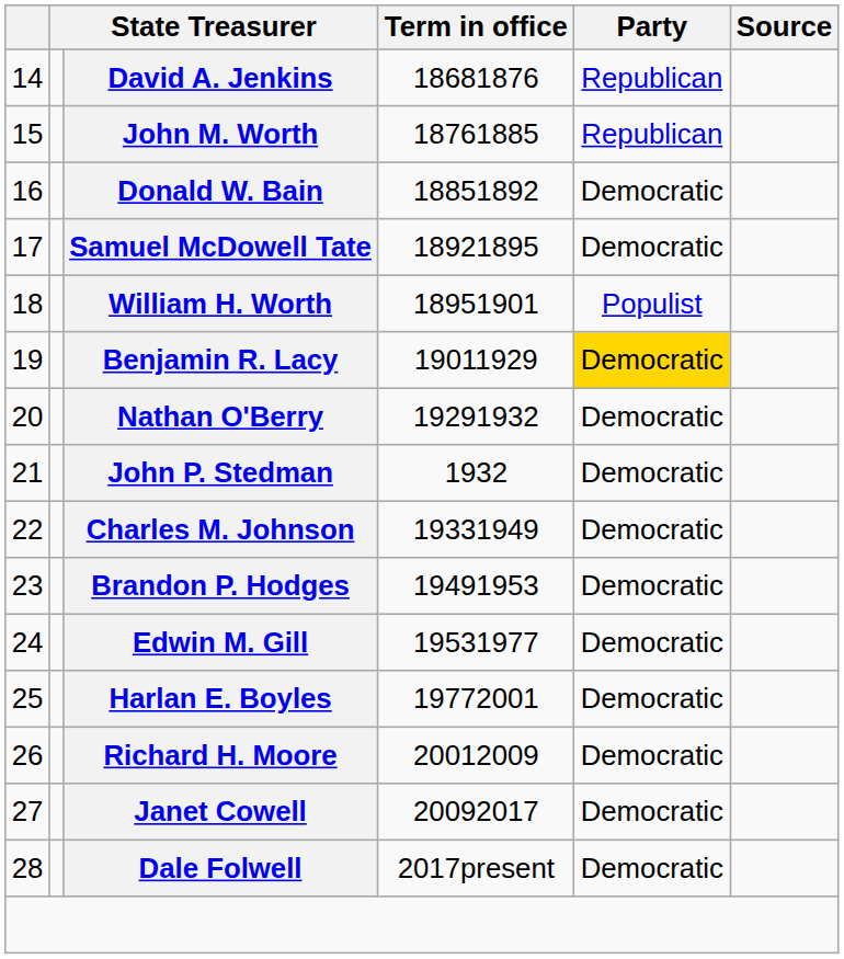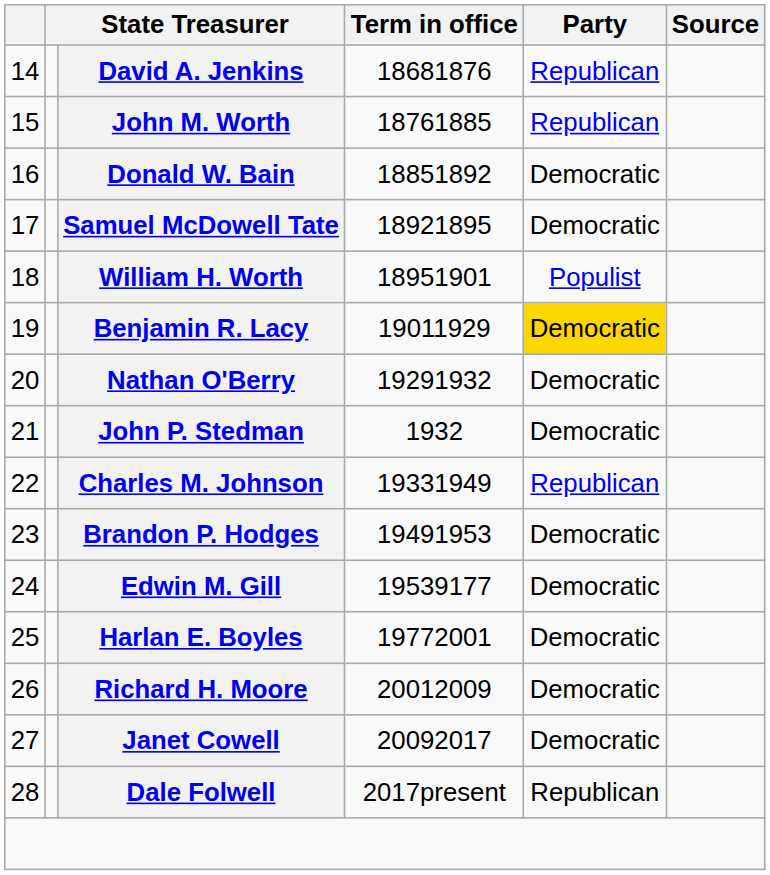 <table class="wikitable sortable" style="text-align:center;">
 <tr>
 <th scope="col" data-sort-type="number"></th>
 <th scope="col" colspan="2">State Treasurer</th>
 <th scope="col">Term in office</th>
 <th scope="col">Party</th>
 <th scope="col">Source</th>
 </tr>
 <tr style="height:2em;">
 <td>14</td>
 <td data-sort-value="Jenkins, David A."></td>
 <th scope="row"><a href='#'>David A. Jenkins</a></th>
 <td>18681876</td>
 <td><a href='#'>Republican</a></td>
 <td></td>
 </tr>
 <tr style="height:2em;">
 <td>15</td>
 <td data-sort-value="Worth, John M."></td>
 <th scope="row"><a href='#'>John M. Worth</a></th>
 <td>18761885</td>
 <td><a href='#'>Republican</a></td>
 <td></td>
 </tr>
 <tr style="height:2em;">
 <td>16</td>
 <td data-sort-value="Bain, Donald W."></td>
 <th scope="row"><a href='#'>Donald W. Bain</a></th>
 <td>18851892</td>
 <td>Democratic</td>
 <td></td>
 </tr>
 <tr style="height:2em;">
 <td>17</td>
 <td data-sort-value="Tate, Samuel McDowell"></td>
 <th scope="row"><a href='#'>Samuel McDowell Tate</a></th>
 <td>18921895</td>
 <td>Democratic</td>
 <td></td>
 </tr>
 <tr style="height:2em;">
 <td>18</td>
 <td data-sort-value="Worth, William H."></td>
 <th scope="row"><a href='#'>William H. Worth</a></th>
 <td>18951901</td>
 <td><a href='#'>Populist</a></td>
 <td></td>
 </tr>
 <tr style="height:2em;">
 <td>19</td>
 <td data-sort-value="Lacy, Benjamin R."></td>
 <th scope="row"><a href='#'>Benjamin R. Lacy</a></th>
 <td>19011929</td>
 <td style="background: gold;">Democratic</td>
 <td></td>
 </tr>
 <tr style="height:2em;">
 <td>20</td>
 <td data-sort-value="O'Berry, Nathan"></td>
 <th scope="row"><a href='#'>Nathan O'Berry</a></th>
 <td>19291932</td>
 <td>Democratic</td>
 <td></td>
 </tr>
 <tr style="height:2em;">
 <td>21</td>
 <td data-sort-value="Stedman, John P."></td>
 <th scope="row"><a href='#'>John P. Stedman</a></th>
 <td>1932</td>
 <td>Democratic</td>
 <td></td>
 </tr>
 <tr style="height:2em;">
 <td>22</td>
 <td data-sort-value="Johnson, Charles M."></td>
 <th scope="row"><a href='#'>Charles M. Johnson</a></th>
 <td>19331949</td>
-<td>Democratic</td>
+<td><a href='#'>Republican</a></td>
 <td></td>
 </tr>
 <tr style="height:2em;">
 <td>23</td>
 <td data-sort-value="Hodges, Brandon P."></td>
 <th scope="row"><a href='#'>Brandon P. Hodges</a></th>
 <td>19491953</td>
 <td>Democratic</td>
 <td></td>
 </tr>
 <tr style="height:2em;">
 <td>24</td>
 <td data-sort-value="Gill, Edwin M."></td>
 <th scope="row"><a href='#'>Edwin M. Gill</a></th>
-<td>19531977</td>
+<td>19539177</td>
 <td>Democratic</td>
 <td></td>
 </tr>
 <tr style="height:2em;">
 <td>25</td>
 <td data-sort-value="Boyles, Harlan E."></td>
 <th scope="row"><a href='#'>Harlan E. Boyles</a></th>
 <td>19772001</td>
 <td>Democratic</td>
 <td></td>
 </tr>
 <tr style="height:2em;">
 <td>26</td>
 <td data-sort-value="Moore, Richard H."></td>
 <th scope="row"><a href='#'>Richard H. Moore</a></th>
 <td>20012009</td>
 <td>Democratic</td>
 <td></td>
 </tr>
 <tr style="height:2em;">
 <td>27</td>
 <td data-sort-value="Cowell, Janet"></td>
 <th scope="row"><a href='#'>Janet Cowell</a></th>
 <td>20092017</td>
 <td>Democratic</td>
 <td></td>
 </tr>
 <tr style="height:2em;">
 <td>28</td>
 <td data-sort-value="Folwell, Dale"></td>
 <th scope="row"><a href='#'>Dale Folwell</a></th>
 <td>2017present</td>
-<td>Democratic</td>
+<td>Republican</td>
 <td></td>
 </tr>
 <tr style="height:2em;">
 </tr>
 </table>
